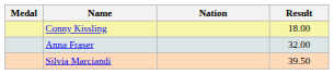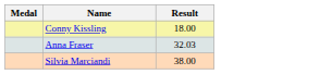 <table class=wikitable style="border:1px solid #AAAAAA;font-size:90%">
 <tr bgcolor="#E4E4E4">
 <th width=50>Medal</th>
 <th width=160>Name</th>
-<th width=160>Nation</th>
 <th width=80>Result</th>
 </tr>
 <tr bgcolor="#F7F6A8">
 <td align="center"></td>
 <td><a href='#'>Conny Kissling</a></td>
-<td></td>
 <td align="center">18.00</td>
 </tr>
 <tr bgcolor="#DCE5E5">
 <td align="center"></td>
 <td><a href='#'>Anna Fraser</a></td>
-<td></td>
-<td align="center">32.00</td>
+<td align="center">32.03</td>
 </tr>
 <tr bgcolor="#FFDAB9">
 <td align="center"></td>
 <td><a href='#'>Silvia Marciandi</a></td>
-<td></td>
-<td align="center">39.50</td>
+<td align="center">38.00</td>
 </tr>
 </table>
